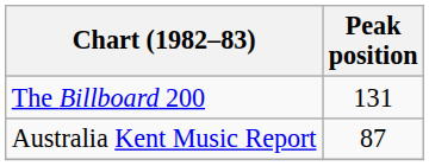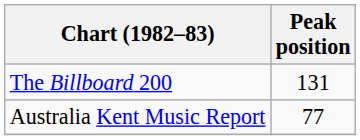 <table class="wikitable">
 <tr>
 <th>Chart (1982–83)</th>
 <th>Peak<br>position</th>
 </tr>
 <tr>
 <td><a href='#'>The <em>Billboard</em> 200</a></td>
 <td align="center">131</td>
 </tr>
 <tr>
 <td>Australia <a href='#'>Kent Music Report</a></td>
-<td align="center">87</td>
+<td align="center">77</td>
 </tr>
 <tr>
 </tr>
 </table>
